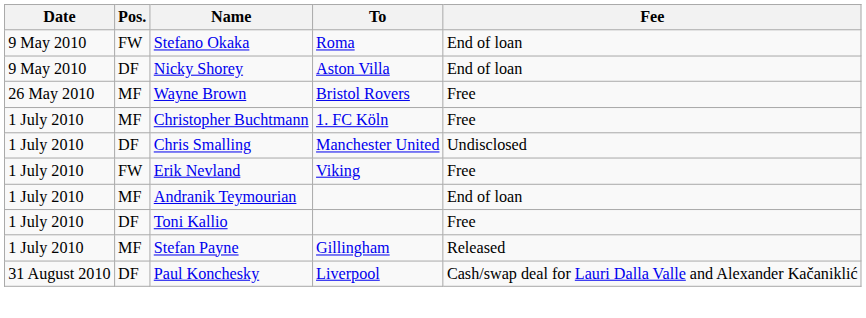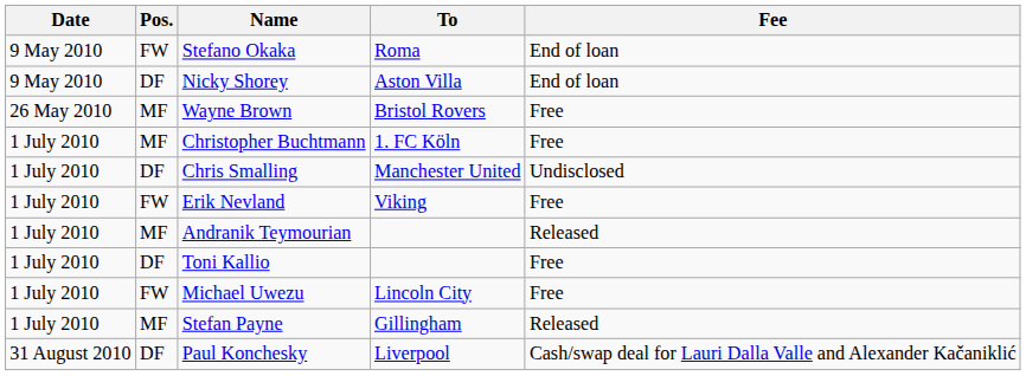 <table class="wikitable">
 <tr>
 <th>Date</th>
 <th>Pos.</th>
 <th>Name</th>
 <th>To</th>
 <th>Fee</th>
 </tr>
 <tr>
 <td>9 May 2010</td>
 <td>FW</td>
 <td> <a href='#'>Stefano Okaka</a></td>
 <td> <a href='#'>Roma</a></td>
 <td>End of loan</td>
 </tr>
 <tr>
 <td>9 May 2010</td>
 <td>DF</td>
 <td> <a href='#'>Nicky Shorey</a></td>
 <td> <a href='#'>Aston Villa</a></td>
 <td>End of loan</td>
 </tr>
 <tr>
 <td>26 May 2010</td>
 <td>MF</td>
 <td> <a href='#'>Wayne Brown</a></td>
 <td> <a href='#'>Bristol Rovers</a></td>
 <td>Free</td>
 </tr>
 <tr>
 <td>1 July 2010</td>
 <td>MF</td>
 <td> <a href='#'>Christopher Buchtmann</a></td>
 <td> <a href='#'>1. FC Köln</a></td>
 <td>Free</td>
 </tr>
 <tr>
 <td>1 July 2010</td>
 <td>DF</td>
 <td> <a href='#'>Chris Smalling</a></td>
 <td> <a href='#'>Manchester United</a></td>
 <td>Undisclosed</td>
 </tr>
 <tr>
 <td>1 July 2010</td>
 <td>FW</td>
 <td> <a href='#'>Erik Nevland</a></td>
 <td> <a href='#'>Viking</a></td>
 <td>Free</td>
 </tr>
 <tr>
 <td>1 July 2010</td>
 <td>MF</td>
 <td> <a href='#'>Andranik Teymourian</a></td>
 <td></td>
-<td>End of loan</td>
+<td>Released</td>
 </tr>
 <tr>
 <td>1 July 2010</td>
 <td>DF</td>
 <td> <a href='#'>Toni Kallio</a></td>
 <td></td>
+<td>Free</td>
+</tr>
+<tr>
+<td>1 July 2010</td>
+<td>FW</td>
+<td> <a href='#'>Michael Uwezu</a></td>
+<td> <a href='#'>Lincoln City</a></td>
 <td>Free</td>
 </tr>
 <tr>
 <td>1 July 2010</td>
 <td>MF</td>
 <td> <a href='#'>Stefan Payne</a></td>
 <td> <a href='#'>Gillingham</a></td>
 <td>Released</td>
 </tr>
 <tr>
 <td>31 August 2010</td>
 <td>DF</td>
 <td> <a href='#'>Paul Konchesky</a></td>
 <td> <a href='#'>Liverpool</a></td>
 <td>Cash/swap deal for <a href='#'>Lauri Dalla Valle</a> and Alexander Kačaniklić</td>
 </tr>
 </table>
